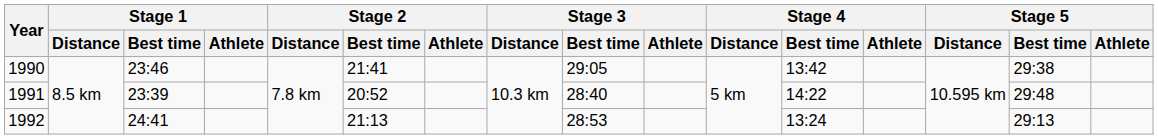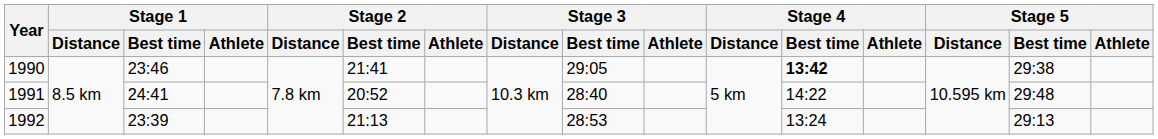 <table class=wikitable>
 <tr>
 <th scope=col rowspan=2>Year</th>
 <th scope=col colspan=3>Stage 1</th>
 <th scope=col colspan=3>Stage 2</th>
 <th scope=col colspan=3>Stage 3</th>
 <th scope=col colspan=3>Stage 4</th>
 <th scope=col colspan=3>Stage 5</th>
 </tr>
 <tr>
 <th scope=col>Distance</th>
 <th scope=col>Best time</th>
 <th scope=col>Athlete</th>
 <th scope=col>Distance</th>
 <th scope=col>Best time</th>
 <th scope=col>Athlete</th>
 <th scope=col>Distance</th>
 <th scope=col>Best time</th>
 <th scope=col>Athlete</th>
 <th scope=col>Distance</th>
 <th scope=col>Best time</th>
 <th scope=col>Athlete</th>
 <th scope=col>Distance</th>
 <th scope=col>Best time</th>
 <th scope=col>Athlete</th>
 </tr>
 <tr>
 <td scope=row>1990</td>
 <td rowspan=3>8.5 km</td>
 <td>23:46</td>
 <td></td>
 <td rowspan=3>7.8 km</td>
 <td>21:41</td>
 <td></td>
 <td rowspan=3>10.3 km</td>
 <td>29:05</td>
 <td></td>
 <td rowspan=3>5 km</td>
-<td>13:42</td>
+<td><strong>13:42</strong></td>
 <td></td>
 <td rowspan=3>10.595 km</td>
 <td>29:38</td>
 <td></td>
 </tr>
 <tr>
 <td scope=row>1991</td>
-<td>23:39</td>
+<td>24:41</td>
 <td></td>
 <td>20:52</td>
 <td></td>
 <td>28:40</td>
 <td></td>
 <td>14:22</td>
 <td></td>
 <td>29:48</td>
 <td></td>
 </tr>
 <tr>
 <td scope=row>1992</td>
-<td>24:41</td>
+<td>23:39</td>
 <td></td>
 <td>21:13</td>
 <td></td>
 <td>28:53</td>
 <td></td>
 <td>13:24</td>
 <td></td>
 <td>29:13</td>
 <td></td>
 </tr>
 </table>
